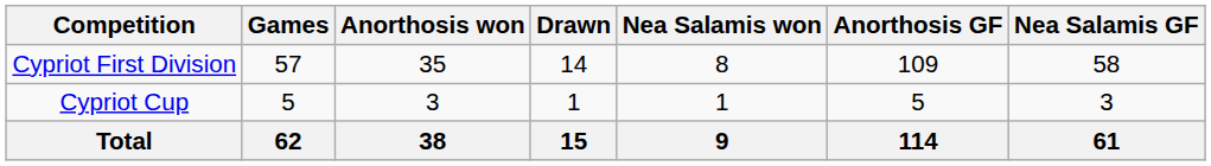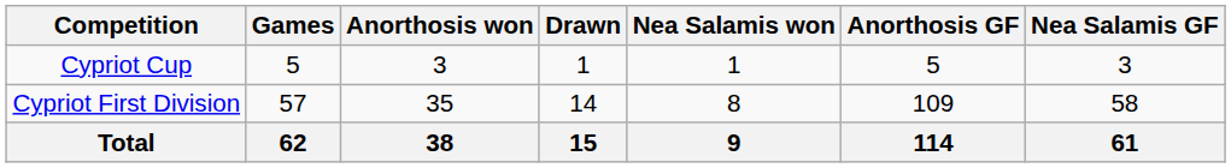 <table class="wikitable" style="margin:1em auto; text-align:center; font-size:90%">
 <tr>
 <th>Competition</th>
 <th>Games</th>
 <th>Anorthosis won</th>
 <th>Drawn</th>
 <th>Nea Salamis won</th>
 <th>Anorthosis GF</th>
 <th>Nea Salamis GF</th>
 </tr>
 <tr>
+<td><a href='#'>Cypriot Cup</a></td>
+<td>5</td>
+<td>3</td>
+<td>1</td>
+<td>1</td>
+<td>5</td>
+<td>3</td>
+</tr>
+<tr>
 <td><a href='#'>Cypriot First Division</a></td>
 <td>57</td>
 <td>35</td>
 <td>14</td>
 <td>8</td>
 <td>109</td>
 <td>58</td>
-</tr>
-<tr>
-<td><a href='#'>Cypriot Cup</a></td>
-<td>5</td>
-<td>3</td>
-<td>1</td>
-<td>1</td>
-<td>5</td>
-<td>3</td>
 </tr>
 <tr>
 <th><strong>Total</strong></th>
 <th>62</th>
 <th>38</th>
 <th>15</th>
 <th>9</th>
 <th>114</th>
 <th>61</th>
 </tr>
 </table>
